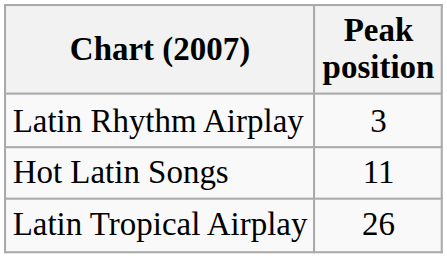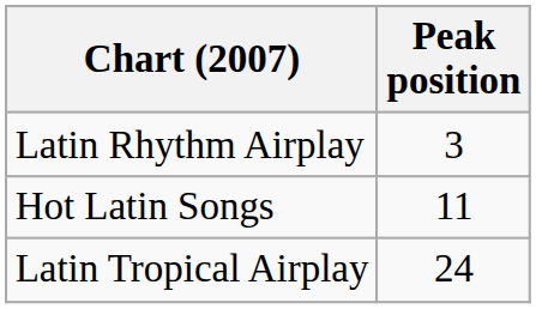 <table class="wikitable">
 <tr>
 <th align="left">Chart (2007)</th>
 <th align="left">Peak<br>position</th>
 </tr>
 <tr>
 <td align="left">Latin Rhythm Airplay</td>
 <td align="center">3</td>
 </tr>
 <tr>
 <td>Hot Latin Songs</td>
 <td align="center">11</td>
 </tr>
 <tr>
 <td align="left">Latin Tropical Airplay</td>
-<td align="center">26</td>
+<td align="center">24</td>
 </tr>
 </table>
